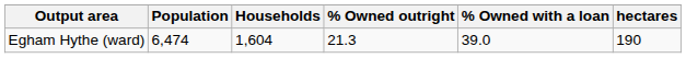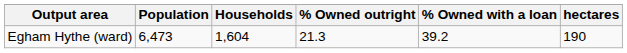 <table class="wikitable">
 <tr>
 </tr>
 <tr>
 <th>Output area</th>
 <th>Population</th>
 <th>Households</th>
 <th>% Owned outright</th>
 <th>% Owned with a loan</th>
 <th>hectares</th>
 </tr>
 <tr>
 <td>Egham Hythe (ward)</td>
-<td>6,474</td>
+<td>6,473</td>
 <td>1,604</td>
 <td>21.3</td>
-<td>39.0</td>
+<td>39.2</td>
 <td>190</td>
 </tr>
 </table>
